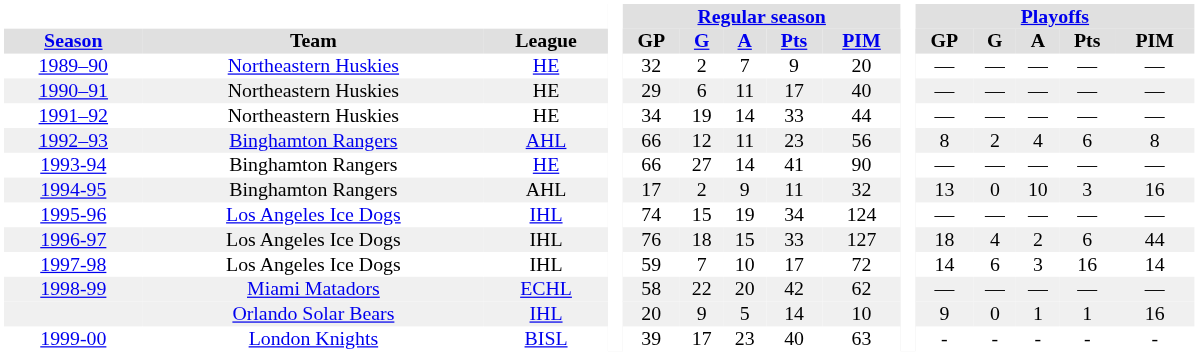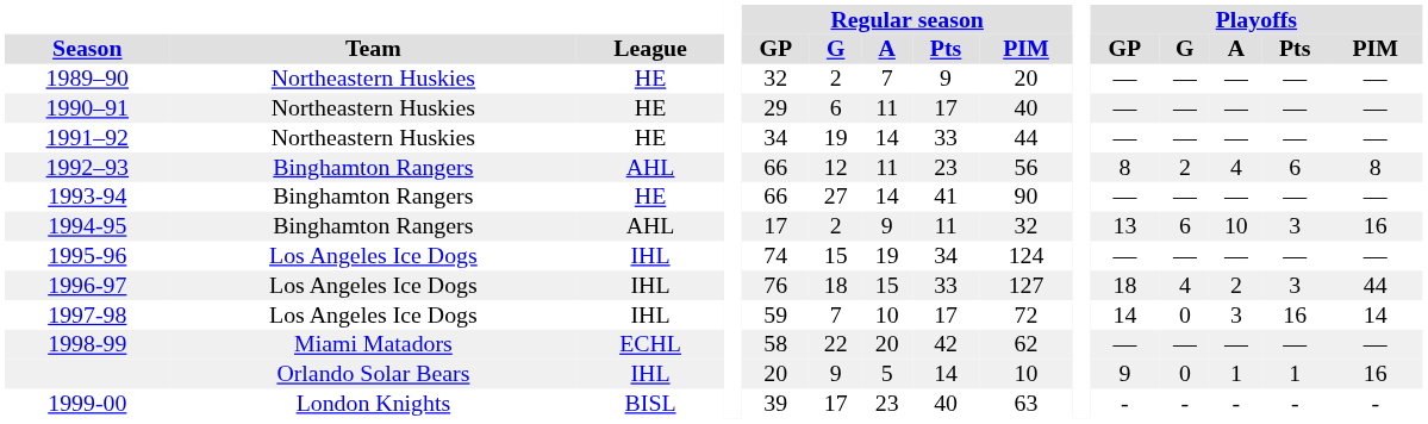 <table border="0" cellpadding="1" cellspacing="0" style="text-align:center; width:60em;">
 <tr style="background:#e0e0e0;">
 <th colspan="3"  bgcolor="#ffffff"> </th>
 <th rowspan="100" bgcolor="#ffffff"> </th>
 <th colspan="5"><a href='#'>Regular season</a></th>
 <th rowspan="100" bgcolor="#ffffff"> </th>
 <th colspan="5"><a href='#'>Playoffs</a></th>
 </tr>
 <tr style="background:#e0e0e0;">
 <th><a href='#'>Season</a></th>
 <th>Team</th>
 <th>League</th>
 <th>GP</th>
 <th><a href='#'>G</a></th>
 <th><a href='#'>A</a></th>
 <th><a href='#'>Pts</a></th>
 <th><a href='#'>PIM</a></th>
 <th>GP</th>
 <th>G</th>
 <th>A</th>
 <th>Pts</th>
 <th>PIM</th>
 </tr>
 <tr>
 <td><a href='#'>1989–90</a></td>
 <td><a href='#'>Northeastern Huskies</a></td>
 <td><a href='#'>HE</a></td>
 <td>32</td>
 <td>2</td>
 <td>7</td>
 <td>9</td>
 <td>20</td>
 <td>—</td>
 <td>—</td>
 <td>—</td>
 <td>—</td>
 <td>—</td>
 </tr>
 <tr style="background:#f0f0f0;">
 <td><a href='#'>1990–91</a></td>
 <td>Northeastern Huskies</td>
 <td>HE</td>
 <td>29</td>
 <td>6</td>
 <td>11</td>
 <td>17</td>
 <td>40</td>
 <td>—</td>
 <td>—</td>
 <td>—</td>
 <td>—</td>
 <td>—</td>
 </tr>
 <tr>
 <td><a href='#'>1991–92</a></td>
 <td>Northeastern Huskies</td>
 <td>HE</td>
 <td>34</td>
 <td>19</td>
 <td>14</td>
 <td>33</td>
 <td>44</td>
 <td>—</td>
 <td>—</td>
 <td>—</td>
 <td>—</td>
 <td>—</td>
 </tr>
 <tr style="background:#f0f0f0;">
 <td><a href='#'>1992–93</a></td>
 <td><a href='#'>Binghamton Rangers</a></td>
 <td><a href='#'>AHL</a></td>
 <td>66</td>
 <td>12</td>
 <td>11</td>
 <td>23</td>
 <td>56</td>
 <td>8</td>
 <td>2</td>
 <td>4</td>
 <td>6</td>
 <td>8</td>
 </tr>
 <tr>
 <td><a href='#'>1993-94</a></td>
 <td>Binghamton Rangers</td>
 <td><a href='#'>HE</a></td>
 <td>66</td>
 <td>27</td>
 <td>14</td>
 <td>41</td>
 <td>90</td>
 <td>—</td>
 <td>—</td>
 <td>—</td>
 <td>—</td>
 <td>—</td>
 </tr>
 <tr style="background:#f0f0f0;">
 <td><a href='#'>1994-95</a></td>
 <td>Binghamton Rangers</td>
 <td>AHL</td>
 <td>17</td>
 <td>2</td>
 <td>9</td>
 <td>11</td>
 <td>32</td>
 <td>13</td>
-<td>0</td>
+<td>6</td>
 <td>10</td>
 <td>3</td>
 <td>16</td>
 </tr>
 <tr>
 <td><a href='#'>1995-96</a></td>
 <td><a href='#'>Los Angeles Ice Dogs</a></td>
 <td><a href='#'>IHL</a></td>
 <td>74</td>
 <td>15</td>
 <td>19</td>
 <td>34</td>
 <td>124</td>
 <td>—</td>
 <td>—</td>
 <td>—</td>
 <td>—</td>
 <td>—</td>
 </tr>
 <tr style="background:#f0f0f0;">
 <td><a href='#'>1996-97</a></td>
 <td>Los Angeles Ice Dogs</td>
 <td>IHL</td>
 <td>76</td>
 <td>18</td>
 <td>15</td>
 <td>33</td>
 <td>127</td>
 <td>18</td>
 <td>4</td>
 <td>2</td>
-<td>6</td>
+<td>3</td>
 <td>44</td>
 </tr>
 <tr>
 <td><a href='#'>1997-98</a></td>
 <td>Los Angeles Ice Dogs</td>
 <td>IHL</td>
 <td>59</td>
 <td>7</td>
 <td>10</td>
 <td>17</td>
 <td>72</td>
 <td>14</td>
-<td>6</td>
+<td>0</td>
 <td>3</td>
 <td>16</td>
 <td>14</td>
 </tr>
 <tr style="background:#f0f0f0;">
 <td><a href='#'>1998-99</a></td>
 <td><a href='#'>Miami Matadors</a></td>
 <td><a href='#'>ECHL</a></td>
 <td>58</td>
 <td>22</td>
 <td>20</td>
 <td>42</td>
 <td>62</td>
 <td>—</td>
 <td>—</td>
 <td>—</td>
 <td>—</td>
 <td>—</td>
 </tr>
 <tr style="background:#f0f0f0;">
 <td></td>
 <td><a href='#'>Orlando Solar Bears</a></td>
 <td><a href='#'>IHL</a></td>
 <td>20</td>
 <td>9</td>
 <td>5</td>
 <td>14</td>
 <td>10</td>
 <td>9</td>
 <td>0</td>
 <td>1</td>
 <td>1</td>
 <td>16</td>
 </tr>
 <tr>
 <td><a href='#'>1999-00</a></td>
 <td><a href='#'>London Knights</a></td>
 <td><a href='#'>BISL</a></td>
 <td>39</td>
 <td>17</td>
 <td>23</td>
 <td>40</td>
 <td>63</td>
 <td>-</td>
 <td>-</td>
 <td>-</td>
 <td>-</td>
 <td>-</td>
 </tr>
 </table>
